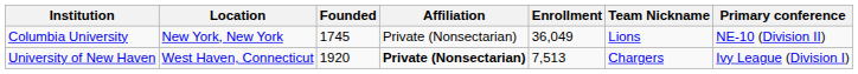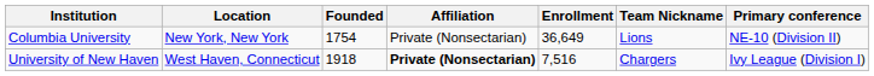 <table class="wikitable">
 <tr>
 <th>Institution</th>
 <th>Location</th>
 <th>Founded</th>
 <th>Affiliation</th>
 <th>Enrollment</th>
 <th>Team Nickname</th>
 <th>Primary conference</th>
 </tr>
 <tr>
 <td><a href='#'>Columbia University</a></td>
 <td><a href='#'>New York, New York</a></td>
-<td>1745</td>
+<td>1754</td>
 <td>Private (Nonsectarian)</td>
-<td>36,049</td>
+<td>36,649</td>
 <td><a href='#'>Lions</a></td>
 <td><a href='#'>NE-10</a> (<a href='#'>Division II</a>)</td>
 </tr>
 <tr>
 <td><a href='#'>University of New Haven</a></td>
 <td><a href='#'>West Haven, Connecticut</a></td>
-<td>1920</td>
+<td>1918</td>
 <td><strong>Private (Nonsectarian)</strong></td>
-<td>7,513</td>
+<td>7,516</td>
 <td><a href='#'>Chargers</a></td>
 <td><a href='#'>Ivy League</a> (<a href='#'>Division I</a>)</td>
 </tr>
 </table>
